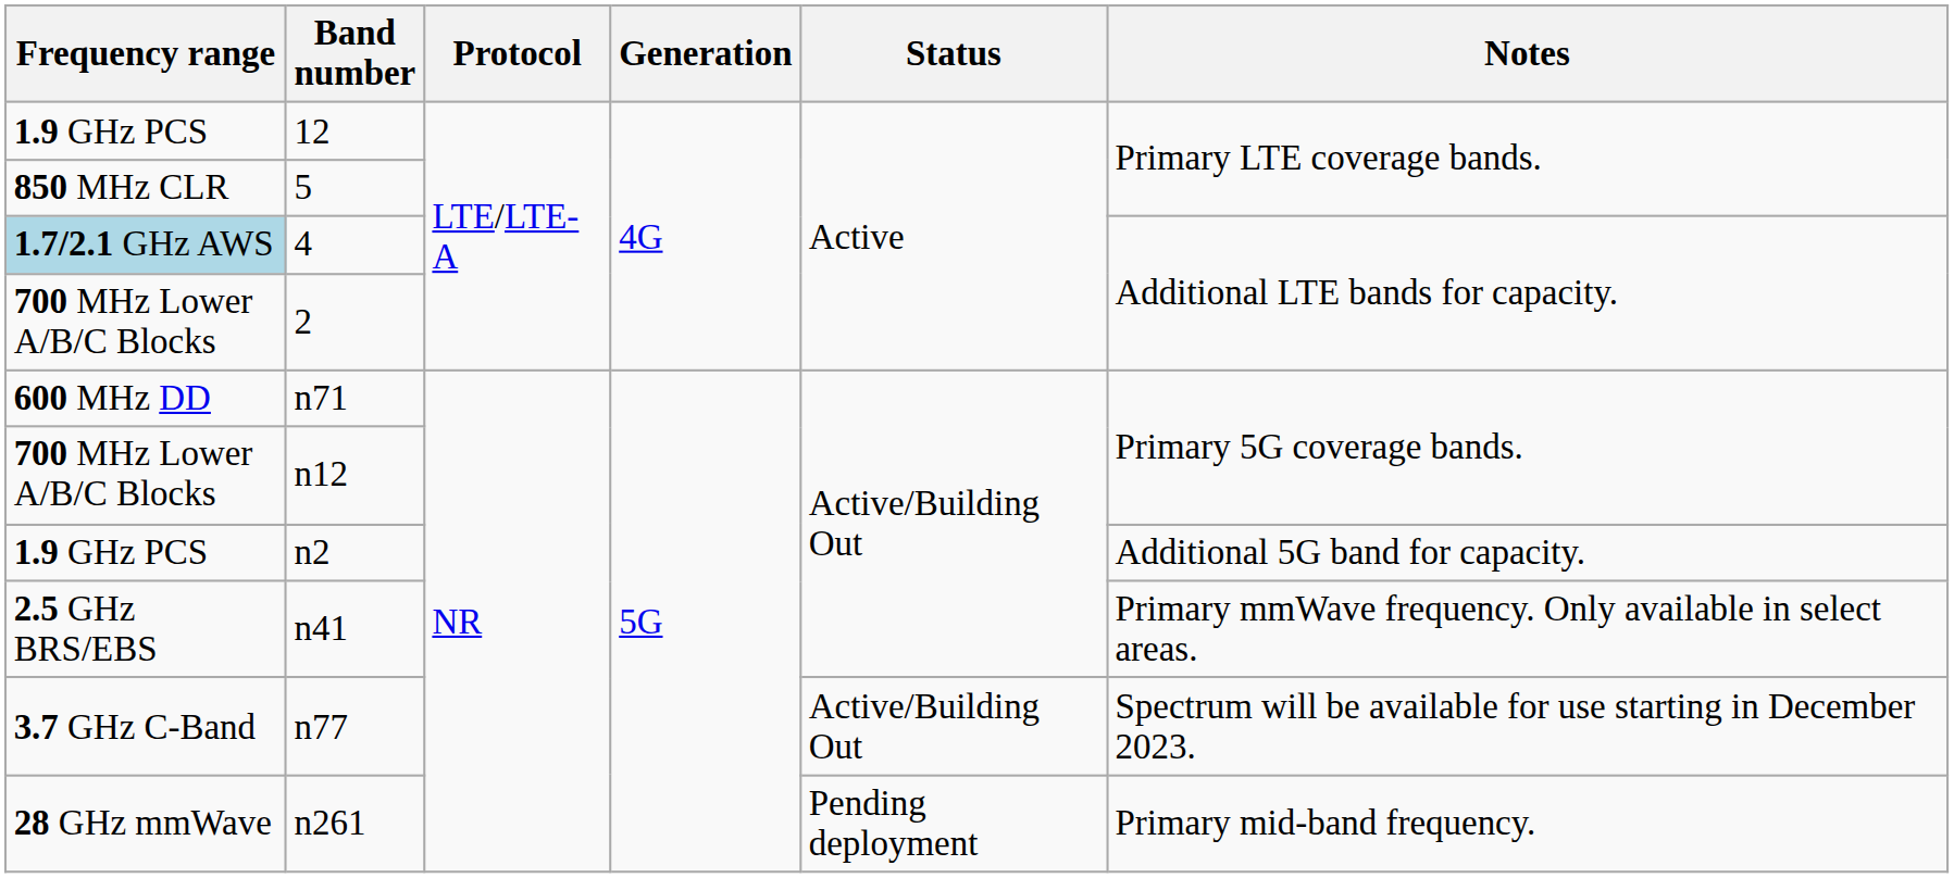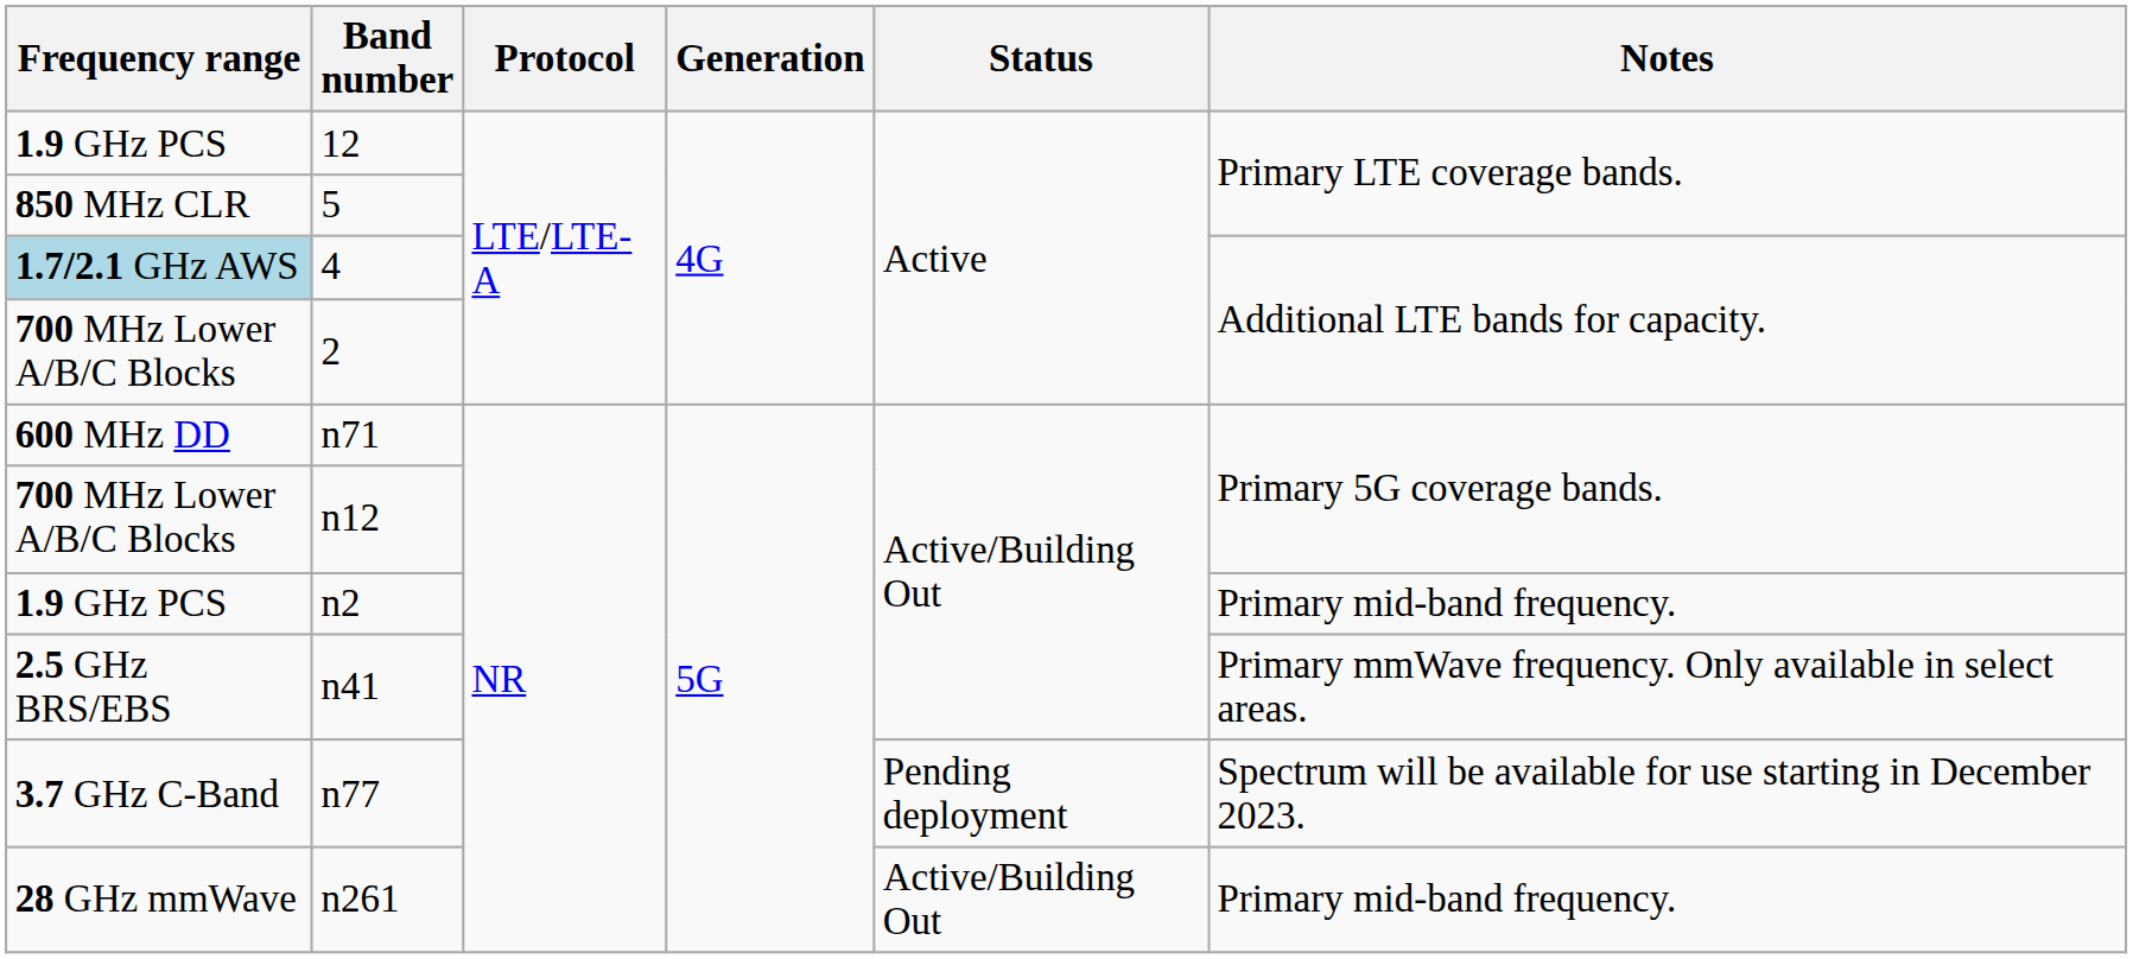 <table class="wikitable sortable">
 <tr>
 <th>Frequency range</th>
 <th>Band<br>number</th>
 <th>Protocol</th>
 <th>Generation</th>
 <th>Status</th>
 <th>Notes</th>
 </tr>
 <tr>
 <td><strong>1.9</strong> GHz PCS</td>
 <td>12</td>
 <td rowspan="4"><a href='#'>LTE</a>/<a href='#'>LTE-A</a></td>
 <td rowspan="4"><a href='#'>4G</a></td>
 <td rowspan="4">Active</td>
 <td rowspan="2">Primary LTE coverage bands.</td>
 </tr>
 <tr>
 <td><strong>850</strong> MHz CLR</td>
 <td>5</td>
 </tr>
 <tr>
 <td style="background: lightblue;"><strong>1.7/2.1</strong> GHz AWS</td>
 <td>4</td>
 <td rowspan="2">Additional LTE bands for capacity.</td>
 </tr>
 <tr>
 <td><strong>700</strong> MHz Lower<br>A/B/C Blocks</td>
 <td>2</td>
 </tr>
 <tr>
 <td><strong>600</strong> MHz <a href='#'>DD</a></td>
 <td>n71</td>
 <td rowspan="6"><a href='#'>NR</a></td>
 <td rowspan="6"><a href='#'>5G</a></td>
 <td rowspan="4">Active/Building Out</td>
 <td rowspan="2">Primary 5G coverage bands.</td>
 </tr>
 <tr>
 <td><strong>700</strong> MHz Lower<br>A/B/C Blocks</td>
 <td>n12</td>
 </tr>
 <tr>
 <td><strong>1.9</strong> GHz PCS</td>
 <td>n2</td>
-<td>Additional 5G band for capacity.</td>
+<td>Primary mid-band frequency.</td>
 </tr>
 <tr>
 <td><strong>2.5</strong> GHz BRS/EBS</td>
 <td>n41</td>
 <td>Primary mmWave frequency. Only available in select areas.</td>
 </tr>
 <tr>
 <td><strong>3.7</strong> GHz C-Band</td>
 <td>n77</td>
-<td>Active/Building Out</td>
+<td>Pending deployment</td>
 <td>Spectrum will be available for use starting in December 2023.</td>
 </tr>
 <tr>
 <td><strong>28</strong> GHz mmWave</td>
 <td>n261</td>
-<td>Pending deployment</td>
+<td>Active/Building Out</td>
 <td>Primary mid-band frequency.</td>
 </tr>
 </table>
